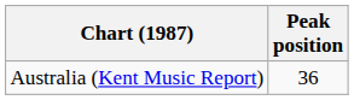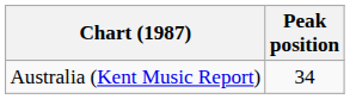 <table class="wikitable">
 <tr>
 <th>Chart (1987)</th>
 <th>Peak<br> position</th>
 </tr>
 <tr>
 <td>Australia (<a href='#'>Kent Music Report</a>)</td>
-<td align="center">36</td>
+<td align="center">34</td>
 </tr>
 </table>
